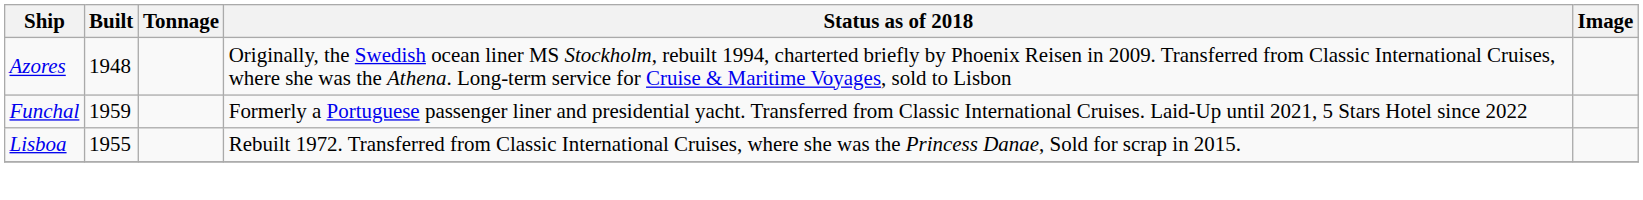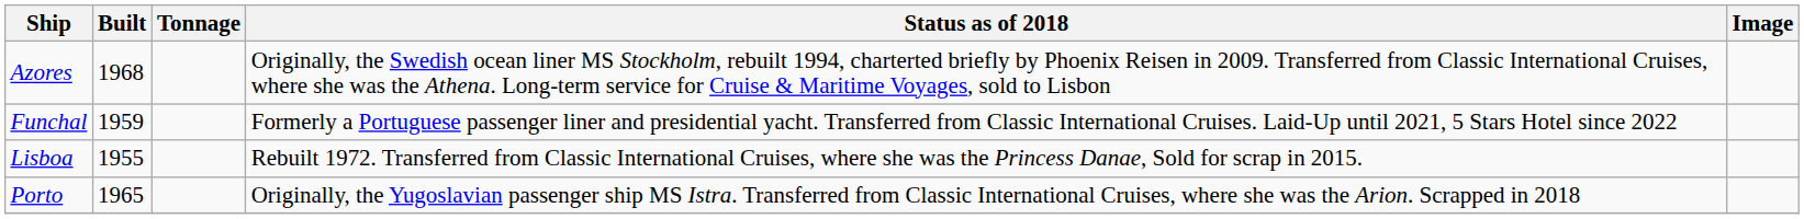 <table class="wikitable">
 <tr>
 <th>Ship</th>
 <th>Built</th>
 <th>Tonnage</th>
 <th>Status as of 2018</th>
 <th>Image</th>
 </tr>
 <tr>
 <td><em><a href='#'>Azores</a></em></td>
-<td>1948</td>
+<td>1968</td>
 <td align="Center"></td>
 <td>Originally, the <a href='#'>Swedish</a> ocean liner MS <em>Stockholm</em>, rebuilt 1994, charterted briefly by Phoenix Reisen in 2009. Transferred from Classic International Cruises, where she was the <em>Athena</em>. Long-term service for <a href='#'>Cruise & Maritime Voyages</a>, sold to Lisbon</td>
 <td></td>
 </tr>
 <tr>
 <td><em><a href='#'>Funchal</a></em></td>
 <td>1959</td>
 <td align="Center"></td>
 <td>Formerly a <a href='#'>Portuguese</a> passenger liner and presidential yacht. Transferred from Classic International Cruises. Laid-Up until 2021, 5 Stars Hotel since 2022</td>
 <td></td>
 </tr>
 <tr>
 <td><em><a href='#'>Lisboa</a></em></td>
 <td>1955</td>
 <td align="Center"></td>
 <td>Rebuilt 1972. Transferred from Classic International Cruises, where she was the <em>Princess Danae</em>, Sold for scrap in 2015.</td>
 <td></td>
 </tr>
 <tr>
+<td><em><a href='#'>Porto</a></em></td>
+<td>1965</td>
+<td align="Center"></td>
+<td>Originally, the <a href='#'>Yugoslavian</a> passenger ship MS <em>Istra</em>. Transferred from Classic International Cruises, where she was the <em>Arion</em>. Scrapped in 2018</td>
+<td></td>
+</tr>
+<tr>
 </tr>
 </table>
